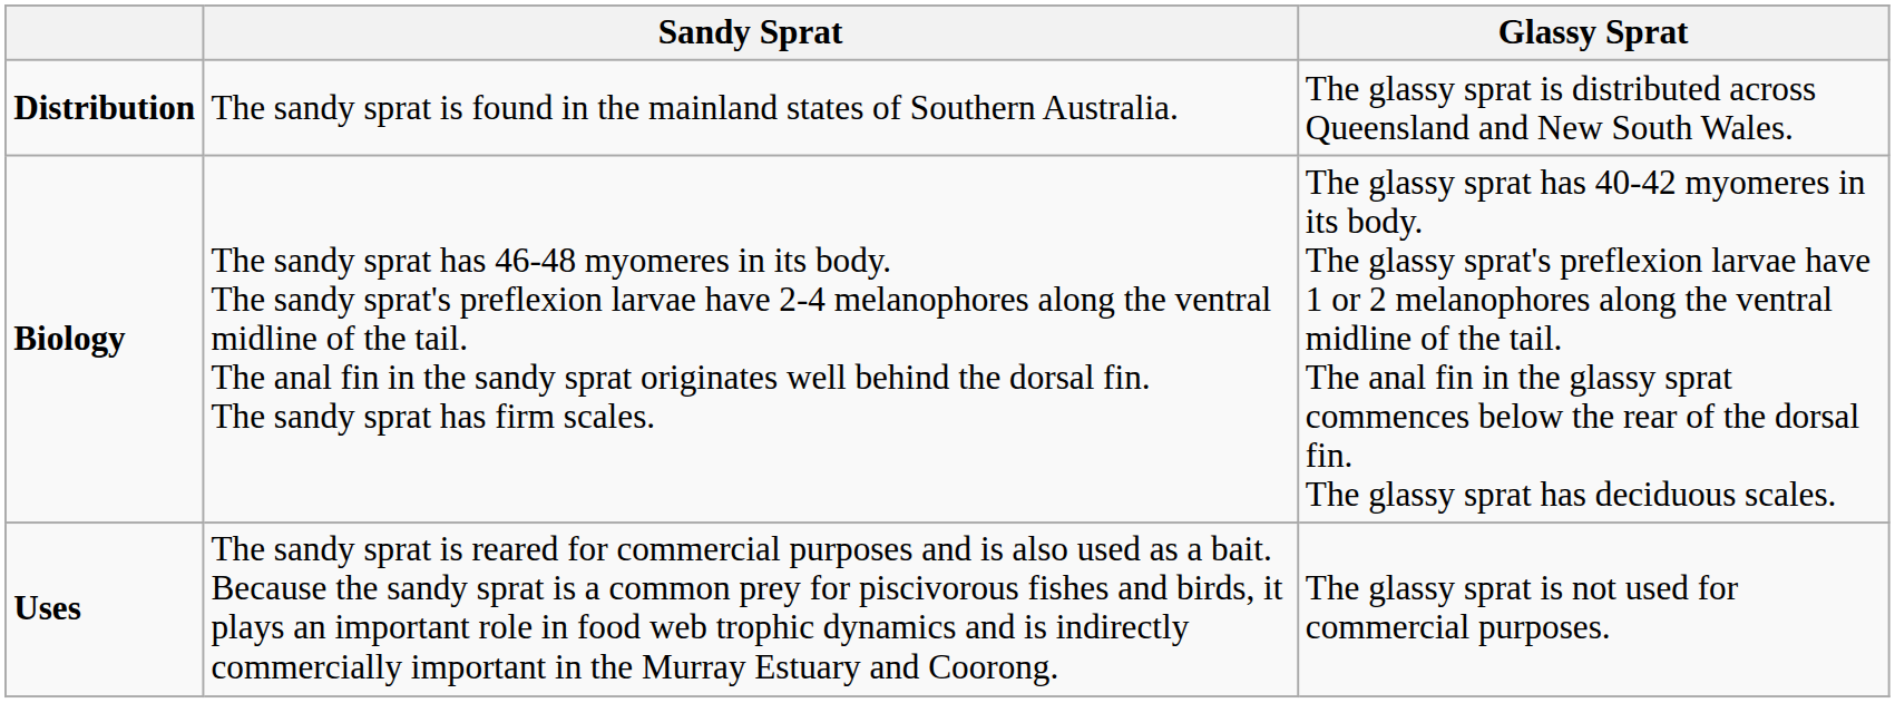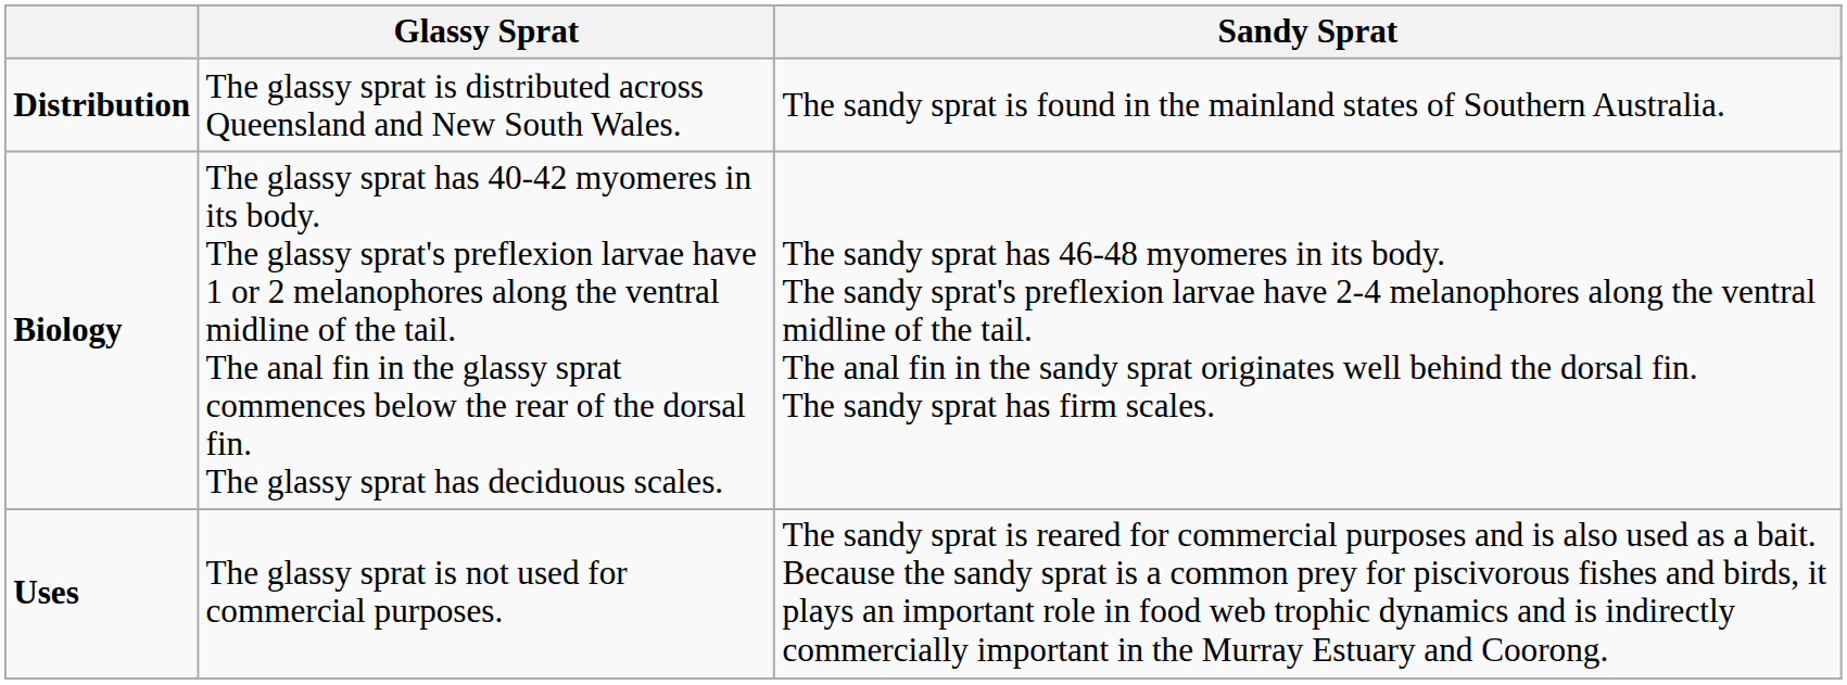 <table class="wikitable">
 <tr>
 <th></th>
+<th>Glassy Sprat</th>
 <th>Sandy Sprat</th>
-<th>Glassy Sprat</th>
 </tr>
 <tr>
 <td><strong>Distribution</strong></td>
+<td>The glassy sprat is distributed across Queensland and New South Wales.</td>
 <td>The sandy sprat is found in the mainland states of Southern Australia.</td>
-<td>The glassy sprat is distributed across Queensland and New South Wales.</td>
 </tr>
 <tr>
 <td><strong>Biology</strong></td>
+<td>The glassy sprat has 40-42 myomeres in its body.<br>The glassy sprat's preflexion larvae have 1 or 2 melanophores along the ventral midline of the tail.<br>The anal fin in the glassy sprat commences below the rear of the dorsal fin.<br>The glassy sprat has deciduous scales.</td>
 <td>The sandy sprat has 46-48 myomeres in its body.<br>The sandy sprat's preflexion larvae have 2-4 melanophores along the ventral midline of the tail.<br>The anal fin in the sandy sprat originates well behind the dorsal fin.<br>The sandy sprat has firm scales.</td>
-<td>The glassy sprat has 40-42 myomeres in its body.<br>The glassy sprat's preflexion larvae have 1 or 2 melanophores along the ventral midline of the tail.<br>The anal fin in the glassy sprat commences below the rear of the dorsal fin.<br>The glassy sprat has deciduous scales.</td>
 </tr>
 <tr>
 <td><strong>Uses</strong></td>
+<td>The glassy sprat is not used for commercial purposes.</td>
 <td>The sandy sprat is reared for commercial purposes and is also used as a bait.<br>Because the sandy sprat is a common prey for piscivorous fishes and birds, it plays an important role in food web trophic dynamics and is indirectly commercially important in the Murray Estuary and Coorong.</td>
-<td>The glassy sprat is not used for commercial purposes.</td>
 </tr>
 </table>
